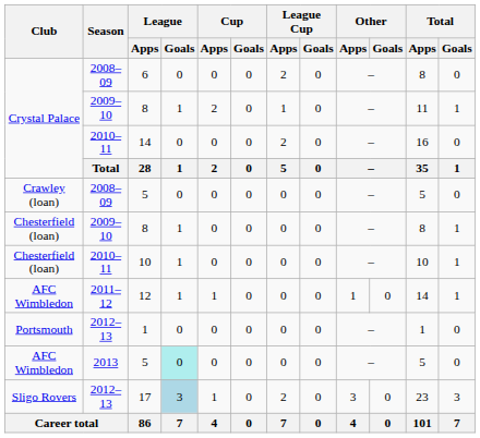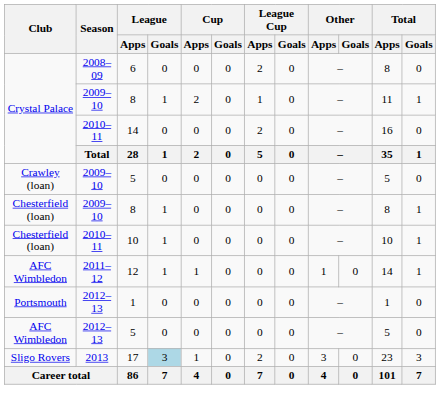 <table class="wikitable" style="text-align:center">
 <tr>
 <th rowspan="2">Club</th>
 <th rowspan="2">Season</th>
 <th colspan="2">League</th>
 <th colspan="2">Cup</th>
 <th colspan="2">League Cup</th>
 <th colspan="2">Other</th>
 <th colspan="2">Total</th>
 </tr>
 <tr>
 <th>Apps</th>
 <th>Goals</th>
 <th>Apps</th>
 <th>Goals</th>
 <th>Apps</th>
 <th>Goals</th>
 <th>Apps</th>
 <th>Goals</th>
 <th>Apps</th>
 <th>Goals</th>
 </tr>
 <tr>
 <td rowspan="4"><a href='#'>Crystal Palace</a></td>
 <td><a href='#'>2008–09</a></td>
 <td>6</td>
 <td>0</td>
 <td>0</td>
 <td>0</td>
 <td>2</td>
 <td>0</td>
 <td colspan="2">–</td>
 <td>8</td>
 <td>0</td>
 </tr>
 <tr>
 <td><a href='#'>2009–10</a></td>
 <td>8</td>
 <td>1</td>
 <td>2</td>
 <td>0</td>
 <td>1</td>
 <td>0</td>
 <td colspan="2">–</td>
 <td>11</td>
 <td>1</td>
 </tr>
 <tr>
 <td><a href='#'>2010–11</a></td>
 <td>14</td>
 <td>0</td>
 <td>0</td>
 <td>0</td>
 <td>2</td>
 <td>0</td>
 <td colspan="2">–</td>
 <td>16</td>
 <td>0</td>
 </tr>
 <tr>
 <th>Total</th>
 <th>28</th>
 <th>1</th>
 <th>2</th>
 <th>0</th>
 <th>5</th>
 <th>0</th>
 <th colspan="2">–</th>
 <th>35</th>
 <th>1</th>
 </tr>
 <tr>
 <td><a href='#'>Crawley</a> (loan)</td>
-<td><a href='#'>2008–09</a></td>
+<td><a href='#'>2009–10</a></td>
 <td>5</td>
 <td>0</td>
 <td>0</td>
 <td>0</td>
 <td>0</td>
 <td>0</td>
 <td colspan="2">–</td>
 <td>5</td>
 <td>0</td>
 </tr>
 <tr>
 <td><a href='#'>Chesterfield</a> (loan)</td>
 <td><a href='#'>2009–10</a></td>
 <td>8</td>
 <td>1</td>
 <td>0</td>
 <td>0</td>
 <td>0</td>
 <td>0</td>
 <td colspan="2">–</td>
 <td>8</td>
 <td>1</td>
 </tr>
 <tr>
 <td><a href='#'>Chesterfield</a> (loan)</td>
 <td><a href='#'>2010–11</a></td>
 <td>10</td>
 <td>1</td>
 <td>0</td>
 <td>0</td>
 <td>0</td>
 <td>0</td>
 <td colspan="2">–</td>
 <td>10</td>
 <td>1</td>
 </tr>
 <tr>
 <td><a href='#'>AFC Wimbledon</a></td>
 <td><a href='#'>2011–12</a></td>
 <td>12</td>
 <td>1</td>
 <td>1</td>
 <td>0</td>
 <td>0</td>
 <td>0</td>
 <td>1</td>
 <td>0</td>
 <td>14</td>
 <td>1</td>
 </tr>
 <tr>
 <td><a href='#'>Portsmouth</a></td>
 <td><a href='#'>2012–13</a></td>
 <td>1</td>
 <td>0</td>
 <td>0</td>
 <td>0</td>
 <td>0</td>
 <td>0</td>
 <td colspan="2">–</td>
 <td>1</td>
 <td>0</td>
 </tr>
 <tr>
 <td><a href='#'>AFC Wimbledon</a></td>
-<td><a href='#'>2013</a></td>
+<td><a href='#'>2012–13</a></td>
 <td>5</td>
-<td style="background: paleturquoise;">0</td>
+<td>0</td>
 <td>0</td>
 <td>0</td>
 <td>0</td>
 <td>0</td>
 <td colspan="2">–</td>
 <td>5</td>
 <td>0</td>
 </tr>
 <tr>
 <td><a href='#'>Sligo Rovers</a></td>
-<td><a href='#'>2012–13</a></td>
+<td><a href='#'>2013</a></td>
 <td>17</td>
 <td style="background: lightblue;">3</td>
 <td>1</td>
 <td>0</td>
 <td>2</td>
 <td>0</td>
 <td>3</td>
 <td>0</td>
 <td>23</td>
 <td>3</td>
 </tr>
 <tr>
 <th colspan="2">Career total</th>
 <th>86</th>
 <th>7</th>
 <th>4</th>
 <th>0</th>
 <th>7</th>
 <th>0</th>
 <th>4</th>
 <th>0</th>
 <th>101</th>
 <th>7</th>
 </tr>
 </table>
